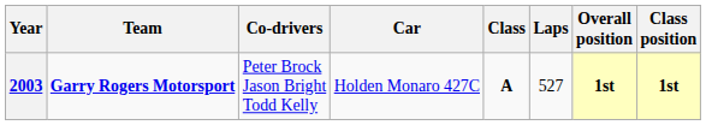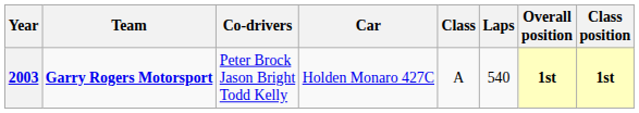 <table class="wikitable" style="text-align:center; font-size:90%">
 <tr>
 <th>Year</th>
 <th>Team</th>
 <th>Co-drivers</th>
 <th>Car</th>
 <th>Class</th>
 <th>Laps</th>
 <th>Overall<br>position</th>
 <th>Class<br>position</th>
 </tr>
 <tr>
 <th><a href='#'>2003</a></th>
 <td align="left"><strong> <a href='#'>Garry Rogers Motorsport</a></strong></td>
 <td align="left"> <a href='#'>Peter Brock</a><br> <a href='#'>Jason Bright</a><br> <a href='#'>Todd Kelly</a></td>
 <td align="left"><a href='#'>Holden Monaro 427C</a></td>
-<td><strong>A</strong></td>
-<td>527</td>
+<td>A</td>
+<td>540</td>
 <td style="background:#FFFFBF;"><strong>1st</strong></td>
 <td style="background:#FFFFBF;"><strong>1st</strong></td>
 </tr>
 </table>
